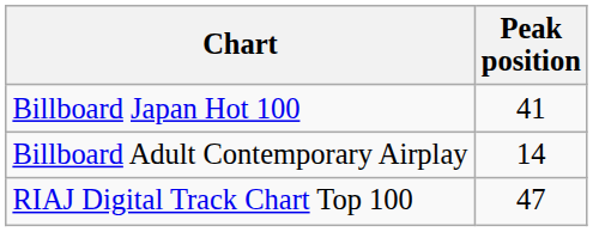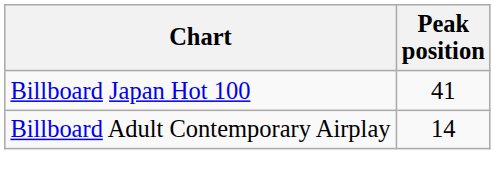 <table class="wikitable">
 <tr>
 <th>Chart</th>
 <th>Peak<br>position</th>
 </tr>
 <tr>
 <td><a href='#'>Billboard</a> <a href='#'>Japan Hot 100</a></td>
 <td align="center">41</td>
 </tr>
 <tr>
 <td><a href='#'>Billboard</a> Adult Contemporary Airplay</td>
 <td align="center">14</td>
 </tr>
-<tr>
-<td><a href='#'>RIAJ Digital Track Chart</a> Top 100 </td>
-<td align="center">47</td>
-</tr>
 </table>
